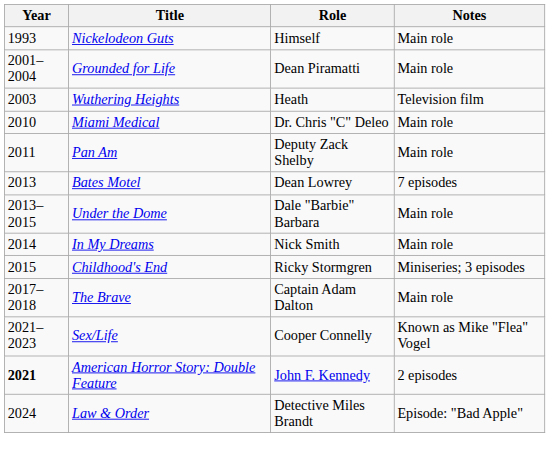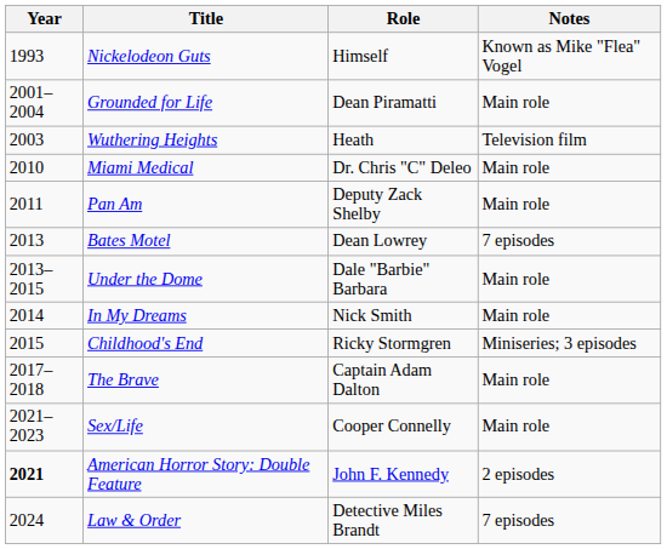 <table class="wikitable plainrowheaders sortable">
 <tr>
 <th>Year</th>
 <th>Title</th>
 <th>Role</th>
 <th class="unsortable">Notes</th>
 </tr>
 <tr>
 <td>1993</td>
 <td><em><a href='#'>Nickelodeon Guts</a></em></td>
 <td>Himself</td>
-<td>Main role</td>
+<td>Known as Mike "Flea" Vogel</td>
 </tr>
 <tr>
 <td>2001–2004</td>
 <td><em><a href='#'>Grounded for Life</a></em></td>
 <td>Dean Piramatti</td>
 <td>Main role</td>
 </tr>
 <tr>
 <td>2003</td>
 <td><em><a href='#'>Wuthering Heights</a></em></td>
 <td>Heath</td>
 <td>Television film</td>
 </tr>
 <tr>
 <td>2010</td>
 <td><em><a href='#'>Miami Medical</a></em></td>
 <td>Dr. Chris "C" Deleo</td>
 <td>Main role</td>
 </tr>
 <tr>
 <td>2011</td>
 <td><em><a href='#'>Pan Am</a></em></td>
 <td>Deputy Zack Shelby</td>
 <td>Main role</td>
 </tr>
 <tr>
 <td>2013</td>
 <td><em><a href='#'>Bates Motel</a></em></td>
 <td>Dean Lowrey</td>
 <td>7 episodes</td>
 </tr>
 <tr>
 <td>2013–2015</td>
 <td><em><a href='#'>Under the Dome</a></em></td>
 <td>Dale "Barbie" Barbara</td>
 <td>Main role</td>
 </tr>
 <tr>
 <td>2014</td>
 <td><em><a href='#'>In My Dreams</a></em></td>
 <td>Nick Smith</td>
 <td>Main role</td>
 </tr>
 <tr>
 <td>2015</td>
 <td><em><a href='#'>Childhood's End</a></em></td>
 <td>Ricky Stormgren</td>
 <td>Miniseries; 3 episodes</td>
 </tr>
 <tr>
 <td>2017–2018</td>
 <td data-sort-value="Brave, The"><em><a href='#'>The Brave</a></em></td>
 <td>Captain Adam Dalton</td>
 <td>Main role</td>
 </tr>
 <tr>
 <td>2021–2023</td>
 <td><em><a href='#'>Sex/Life</a></em></td>
 <td>Cooper Connelly</td>
-<td>Known as Mike "Flea" Vogel</td>
+<td>Main role</td>
 </tr>
 <tr>
 <td><strong>2021</strong></td>
 <td><em><a href='#'>American Horror Story: Double Feature</a></em></td>
 <td><a href='#'>John F. Kennedy</a></td>
 <td>2 episodes</td>
 </tr>
 <tr>
 <td>2024</td>
 <td><em><a href='#'>Law & Order</a></em></td>
 <td>Detective Miles Brandt</td>
-<td>Episode: "Bad Apple"</td>
+<td>7 episodes</td>
 </tr>
 </table>
